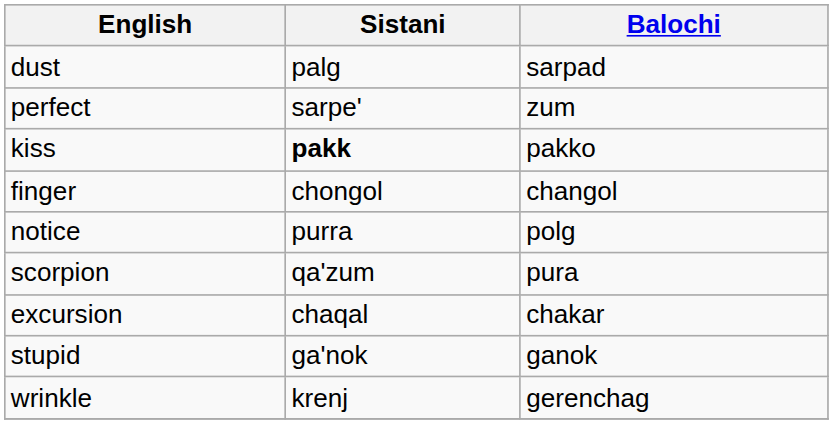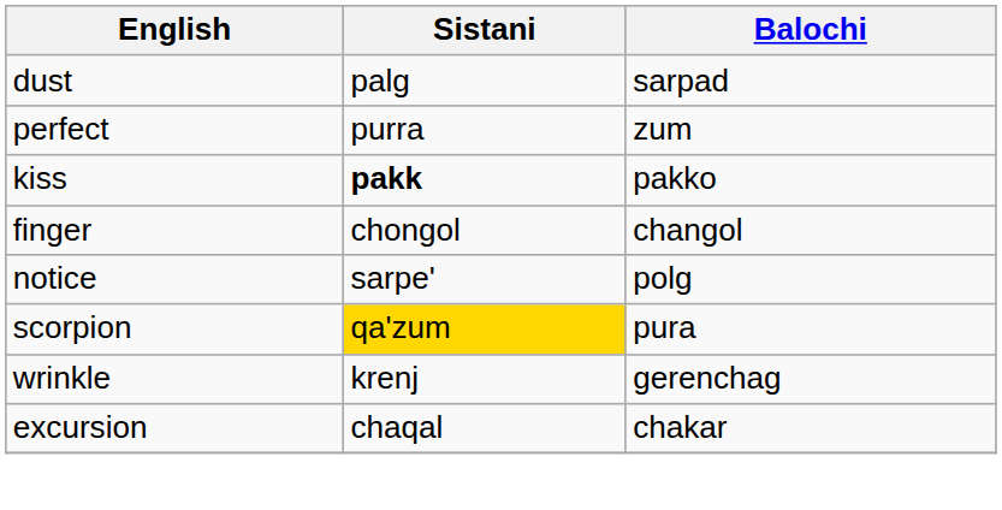 <table class="wikitable" style="width: 40%">
 <tr>
 <th>English</th>
 <th>Sistani</th>
 <th><a href='#'>Balochi</a></th>
 </tr>
 <tr>
 <td>dust</td>
 <td>palg</td>
 <td>sarpad</td>
 </tr>
 <tr>
 <td>perfect</td>
-<td>sarpe'</td>
+<td>purra</td>
 <td>zum</td>
 </tr>
 <tr>
 <td>kiss</td>
 <td><strong>pakk</strong></td>
 <td>pakko</td>
 </tr>
 <tr>
 <td>finger</td>
 <td>chongol</td>
 <td>changol</td>
 </tr>
 <tr>
 <td>notice</td>
-<td>purra</td>
+<td>sarpe'</td>
 <td>polg</td>
 </tr>
 <tr>
 <td>scorpion</td>
-<td>qa'zum</td>
+<td style="background: gold;">qa'zum</td>
 <td>pura</td>
+</tr>
+<tr>
+<td>wrinkle</td>
+<td>krenj</td>
+<td>gerenchag</td>
 </tr>
 <tr>
 <td>excursion</td>
 <td>chaqal</td>
 <td>chakar</td>
 </tr>
 <tr>
-<td>stupid</td>
-<td>ga'nok</td>
-<td>ganok</td>
-</tr>
-<tr>
-<td>wrinkle</td>
-<td>krenj</td>
-<td>gerenchag</td>
-</tr>
-<tr>
 </tr>
 </table>
